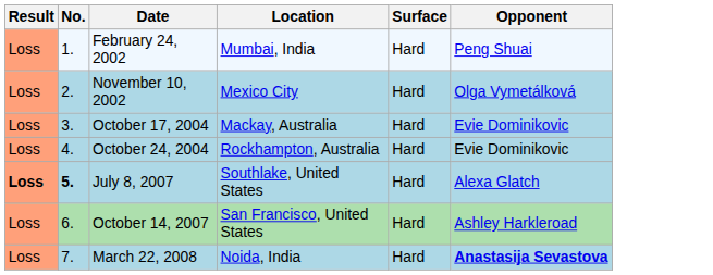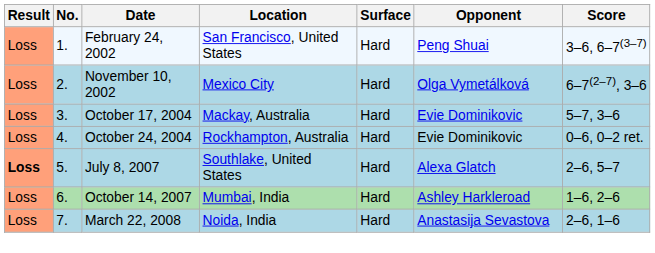 <table class="sortable wikitable" style="font-size:97%;">
 <tr>
 <th width=40>Result</th>
 <th>No.</th>
 <th width=125>Date</th>
 <th width=170>Location</th>
 <th width=7>Surface</th>
 <th width=160>Opponent</th>
+<th class="unsortable">Score</th>
 </tr>
 <tr bgcolor="#f0f8ff">
 <td bgcolor="FFA07A">Loss</td>
 <td>1.</td>
 <td>February 24, 2002</td>
-<td><a href='#'>Mumbai</a>, India</td>
+<td><a href='#'>San Francisco</a>, United States</td>
 <td>Hard</td>
 <td> <a href='#'>Peng Shuai</a></td>
+<td>3–6, 6–7<sup>(3–7)</sup></td>
 </tr>
 <tr bgcolor=lightblue>
 <td bgcolor="FFA07A">Loss</td>
 <td>2.</td>
 <td>November 10, 2002</td>
 <td><a href='#'>Mexico City</a></td>
 <td>Hard</td>
 <td> <a href='#'>Olga Vymetálková</a></td>
+<td>6–7<sup>(2–7)</sup>, 3–6</td>
 </tr>
 <tr bgcolor=lightblue>
 <td bgcolor="FFA07A">Loss</td>
 <td>3.</td>
 <td>October 17, 2004</td>
 <td><a href='#'>Mackay</a>, Australia</td>
 <td>Hard</td>
 <td> <a href='#'>Evie Dominikovic</a></td>
+<td>5–7, 3–6</td>
 </tr>
 <tr bgcolor=lightblue>
 <td bgcolor="FFA07A">Loss</td>
 <td>4.</td>
 <td>October 24, 2004</td>
 <td><a href='#'>Rockhampton</a>, Australia</td>
 <td>Hard</td>
 <td> Evie Dominikovic</td>
+<td>0–6, 0–2 ret.</td>
 </tr>
 <tr bgcolor=lightblue>
 <td bgcolor="FFA07A"><strong>Loss</strong></td>
-<td><strong>5.</strong></td>
+<td>5.</td>
 <td>July 8, 2007</td>
 <td><a href='#'>Southlake</a>, United States</td>
 <td>Hard</td>
 <td> <a href='#'>Alexa Glatch</a></td>
+<td>2–6, 5–7</td>
 </tr>
 <tr style="background:#addfad;">
 <td bgcolor="FFA07A">Loss</td>
 <td>6.</td>
 <td>October 14, 2007</td>
-<td><a href='#'>San Francisco</a>, United States</td>
+<td><a href='#'>Mumbai</a>, India</td>
 <td>Hard</td>
 <td> <a href='#'>Ashley Harkleroad</a></td>
+<td>1–6, 2–6</td>
 </tr>
 <tr bgcolor=lightblue>
 <td bgcolor="FFA07A">Loss</td>
 <td>7.</td>
 <td>March 22, 2008</td>
 <td><a href='#'>Noida</a>, India</td>
 <td>Hard</td>
-<td><strong> <a href='#'>Anastasija Sevastova</a></strong></td>
+<td> <a href='#'>Anastasija Sevastova</a></td>
+<td>2–6, 1–6</td>
 </tr>
 </table>
